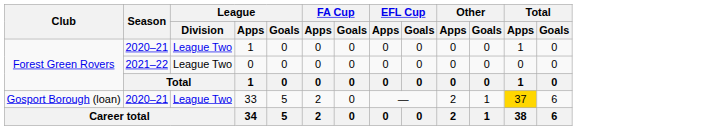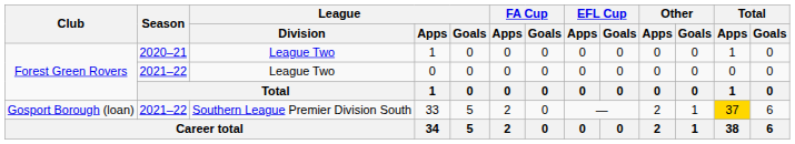 <table class="wikitable" style="text-align: center">
 <tr>
 <th rowspan="2">Club</th>
 <th rowspan="2">Season</th>
 <th colspan="3">League</th>
 <th colspan="2"><a href='#'>FA Cup</a></th>
 <th colspan="2"><a href='#'>EFL Cup</a></th>
 <th colspan="2">Other</th>
 <th colspan="2">Total</th>
 </tr>
 <tr>
 <th>Division</th>
 <th>Apps</th>
 <th>Goals</th>
 <th>Apps</th>
 <th>Goals</th>
 <th>Apps</th>
 <th>Goals</th>
 <th>Apps</th>
 <th>Goals</th>
 <th>Apps</th>
 <th>Goals</th>
 </tr>
 <tr>
 <td rowspan="3"><a href='#'>Forest Green Rovers</a></td>
 <td><a href='#'>2020–21</a></td>
 <td><a href='#'>League Two</a></td>
 <td>1</td>
 <td>0</td>
 <td>0</td>
 <td>0</td>
 <td>0</td>
 <td>0</td>
 <td>0</td>
 <td>0</td>
 <td>1</td>
 <td>0</td>
 </tr>
 <tr>
 <td><a href='#'>2021–22</a></td>
 <td>League Two</td>
 <td>0</td>
 <td>0</td>
 <td>0</td>
 <td>0</td>
 <td>0</td>
 <td>0</td>
 <td>0</td>
 <td>0</td>
 <td>0</td>
 <td>0</td>
 </tr>
 <tr>
 <th colspan="2">Total</th>
 <th>1</th>
 <th>0</th>
 <th>0</th>
 <th>0</th>
 <th>0</th>
 <th>0</th>
 <th>0</th>
 <th>0</th>
 <th>1</th>
 <th>0</th>
 </tr>
 <tr>
 <td><a href='#'>Gosport Borough</a> (loan)</td>
-<td><a href='#'>2020–21</a></td>
-<td><a href='#'>League Two</a></td>
+<td><a href='#'>2021–22</a></td>
+<td><a href='#'>Southern League</a> Premier Division South</td>
 <td>33</td>
 <td>5</td>
 <td>2</td>
 <td>0</td>
 <td colspan="2">—</td>
 <td>2</td>
 <td>1</td>
 <td style="background: gold;">37</td>
 <td>6</td>
 </tr>
 <tr>
 <th colspan="3">Career total</th>
 <th>34</th>
 <th>5</th>
 <th>2</th>
 <th>0</th>
 <th>0</th>
 <th>0</th>
 <th>2</th>
 <th>1</th>
 <th>38</th>
 <th>6</th>
 </tr>
 </table>
